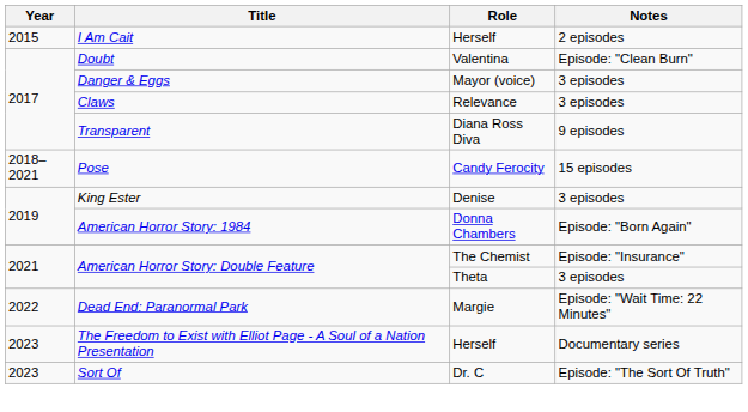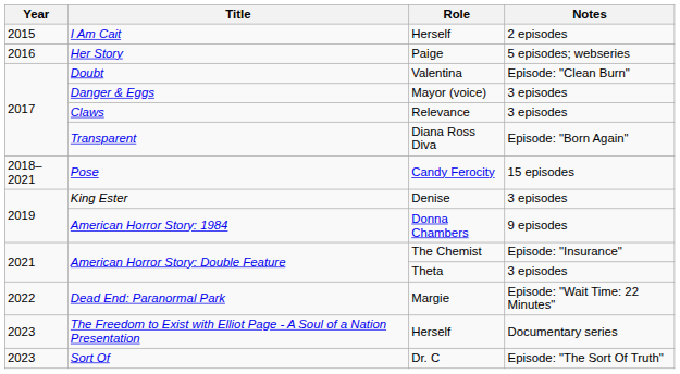 <table class="wikitable sortable plainrowheaders">
 <tr>
 <th scope="col">Year</th>
 <th scope="col">Title</th>
 <th scope="col">Role</th>
 <th scope="col" class="unsortable">Notes</th>
 </tr>
 <tr>
 <td>2015</td>
 <td><em><a href='#'>I Am Cait</a></em></td>
 <td>Herself</td>
 <td>2 episodes</td>
+</tr>
+<tr>
+<td>2016</td>
+<td><em><a href='#'>Her Story</a></em></td>
+<td>Paige</td>
+<td>5 episodes; webseries</td>
 </tr>
 <tr>
 <td rowspan="4">2017</td>
 <td><em><a href='#'>Doubt</a></em></td>
 <td>Valentina</td>
 <td>Episode: "Clean Burn"</td>
 </tr>
 <tr>
 <td><em><a href='#'>Danger & Eggs</a></em></td>
 <td>Mayor (voice)</td>
 <td>3 episodes</td>
 </tr>
 <tr>
 <td><em><a href='#'>Claws</a></em></td>
 <td>Relevance</td>
 <td>3 episodes</td>
 </tr>
 <tr>
 <td><em><a href='#'>Transparent</a></em></td>
 <td>Diana Ross Diva</td>
-<td>9 episodes</td>
+<td>Episode: "Born Again"</td>
 </tr>
 <tr>
 <td>2018–2021</td>
 <td><em><a href='#'>Pose</a></em></td>
 <td><a href='#'>Candy Ferocity</a></td>
 <td>15 episodes</td>
 </tr>
 <tr>
 <td rowspan="2">2019</td>
 <td><em>King Ester</em></td>
 <td>Denise</td>
 <td>3 episodes</td>
 </tr>
 <tr>
 <td><em><a href='#'>American Horror Story: 1984</a></em></td>
 <td><a href='#'>Donna Chambers</a></td>
-<td>Episode: "Born Again"</td>
+<td>9 episodes</td>
 </tr>
 <tr>
 <td rowspan="2">2021</td>
 <td rowspan="2"><em><a href='#'>American Horror Story: Double Feature</a></em></td>
 <td>The Chemist</td>
 <td>Episode: "Insurance"</td>
 </tr>
 <tr>
 <td>Theta</td>
 <td>3 episodes</td>
 </tr>
 <tr>
 <td>2022</td>
 <td><em><a href='#'>Dead End: Paranormal Park</a></em></td>
 <td>Margie</td>
 <td>Episode: "Wait Time: 22 Minutes"</td>
 </tr>
 <tr>
 <td>2023</td>
 <td><em><a href='#'>The Freedom to Exist with Elliot Page - A Soul of a Nation Presentation</a></em></td>
 <td>Herself</td>
 <td>Documentary series</td>
 </tr>
 <tr>
 <td>2023</td>
 <td><em><a href='#'>Sort Of</a></em></td>
 <td>Dr. C</td>
 <td>Episode: "The Sort Of Truth"</td>
 </tr>
 </table>
